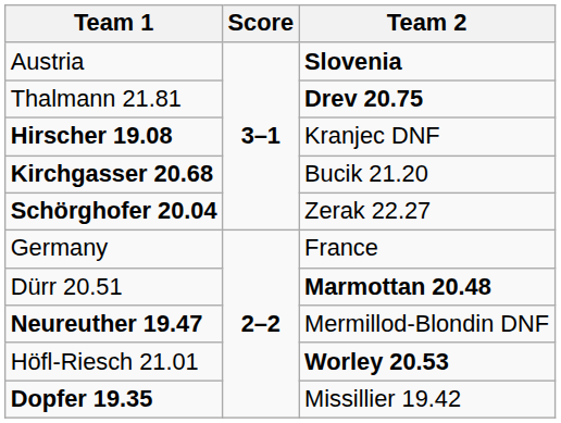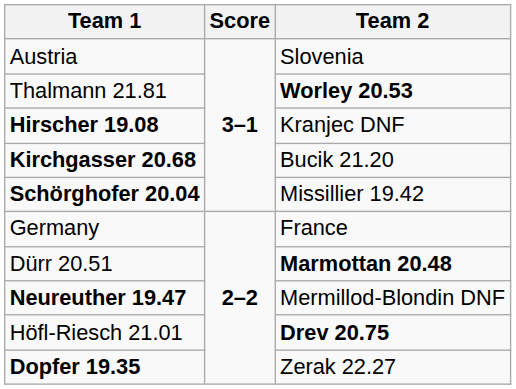 <table class="wikitable">
 <tr>
 <th>Team 1</th>
 <th>Score</th>
 <th>Team 2</th>
 </tr>
 <tr>
 <td> Austria</td>
 <td rowspan=5 align="center"><strong>3–1</strong></td>
-<td><strong> Slovenia</strong></td>
+<td> Slovenia</td>
 </tr>
 <tr>
 <td>Thalmann 21.81</td>
-<td><strong>Drev 20.75</strong></td>
+<td><strong>Worley 20.53</strong></td>
 </tr>
 <tr>
 <td><strong>Hirscher 19.08</strong></td>
 <td>Kranjec DNF</td>
 </tr>
 <tr>
 <td><strong>Kirchgasser 20.68</strong></td>
 <td>Bucik 21.20</td>
 </tr>
 <tr>
 <td><strong>Schörghofer 20.04</strong></td>
-<td>Zerak 22.27</td>
+<td>Missillier 19.42</td>
 </tr>
 <tr>
 <td> Germany</td>
 <td rowspan=5 align="center"><strong>2–2</strong></td>
 <td> France</td>
 </tr>
 <tr>
 <td>Dürr 20.51</td>
 <td><strong>Marmottan 20.48</strong></td>
 </tr>
 <tr>
 <td><strong>Neureuther 19.47</strong></td>
 <td>Mermillod-Blondin DNF</td>
 </tr>
 <tr>
 <td>Höfl-Riesch 21.01</td>
-<td><strong>Worley 20.53</strong></td>
+<td><strong>Drev 20.75</strong></td>
 </tr>
 <tr>
 <td><strong>Dopfer 19.35</strong></td>
-<td>Missillier 19.42</td>
+<td>Zerak 22.27</td>
 </tr>
 </table>
